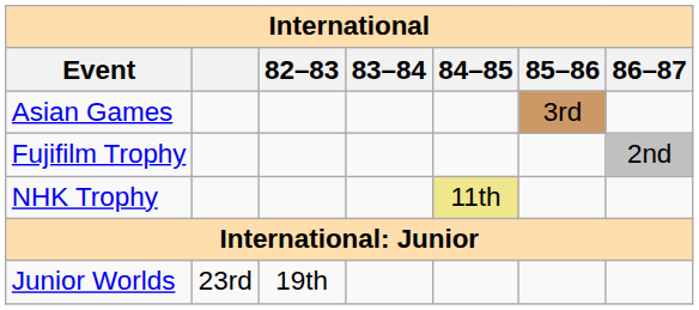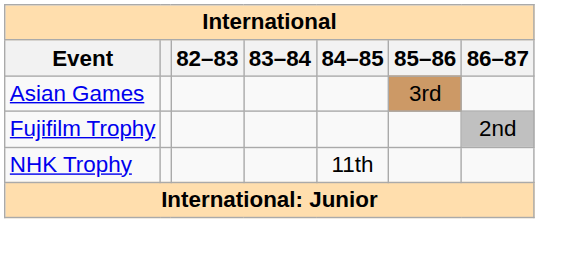 <table class="wikitable" style="text-align:center">
 <tr>
 <th style="background-color: #ffdead; " colspan=7 align=center>International</th>
 </tr>
 <tr>
 <th>Event</th>
 <th></th>
 <th>82–83</th>
 <th>83–84</th>
 <th>84–85</th>
 <th>85–86</th>
 <th>86–87</th>
 </tr>
 <tr>
 <td align=left><a href='#'>Asian Games</a></td>
 <td></td>
 <td></td>
 <td></td>
 <td></td>
 <td bgcolor=cc9966>3rd</td>
 <td></td>
 </tr>
 <tr>
 <td align=left><a href='#'>Fujifilm Trophy</a></td>
 <td></td>
 <td></td>
 <td></td>
 <td></td>
 <td></td>
 <td bgcolor=silver>2nd</td>
 </tr>
 <tr>
 <td align=left><a href='#'>NHK Trophy</a></td>
 <td></td>
 <td></td>
 <td></td>
-<td style="background: khaki;">11th</td>
+<td>11th</td>
 <td></td>
 <td></td>
 </tr>
 <tr>
 <th style="background-color: #ffdead; " colspan=7 align=center>International: Junior</th>
 </tr>
-<tr>
-<td align=left><a href='#'>Junior Worlds</a></td>
-<td>23rd</td>
-<td>19th</td>
-<td></td>
-<td></td>
-<td></td>
-<td></td>
-</tr>
 </table>
